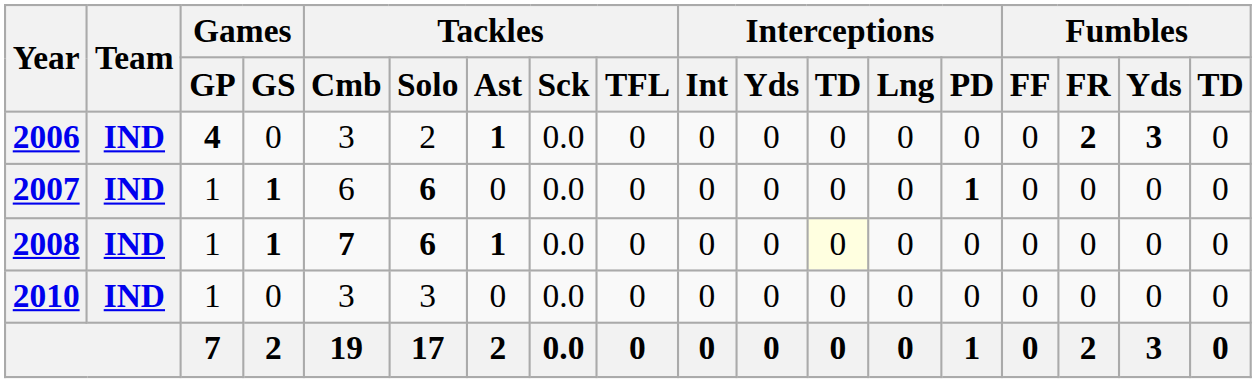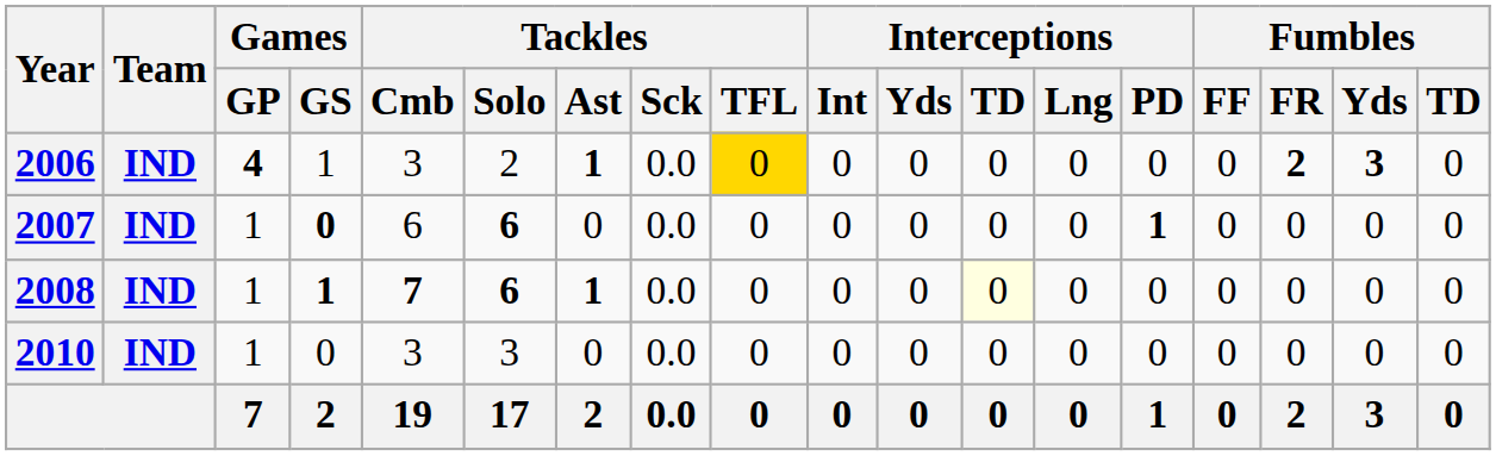 <table class="wikitable" style="text-align:center">
 <tr>
 <th rowspan="2">Year</th>
 <th rowspan="2">Team</th>
 <th colspan="2">Games</th>
 <th colspan="5">Tackles</th>
 <th colspan="5">Interceptions</th>
 <th colspan="4">Fumbles</th>
 </tr>
 <tr>
 <th>GP</th>
 <th>GS</th>
 <th>Cmb</th>
 <th>Solo</th>
 <th>Ast</th>
 <th>Sck</th>
 <th>TFL</th>
 <th>Int</th>
 <th>Yds</th>
 <th>TD</th>
 <th>Lng</th>
 <th>PD</th>
 <th>FF</th>
 <th>FR</th>
 <th>Yds</th>
 <th>TD</th>
 </tr>
 <tr>
 <th><a href='#'>2006</a></th>
 <th><a href='#'>IND</a></th>
 <td><strong>4</strong></td>
-<td>0</td>
+<td>1</td>
 <td>3</td>
 <td>2</td>
 <td><strong>1</strong></td>
 <td>0.0</td>
-<td>0</td>
+<td style="background: gold;">0</td>
 <td>0</td>
 <td>0</td>
 <td>0</td>
 <td>0</td>
 <td>0</td>
 <td>0</td>
 <td><strong>2</strong></td>
 <td><strong>3</strong></td>
 <td>0</td>
 </tr>
 <tr>
 <th><a href='#'>2007</a></th>
 <th><a href='#'>IND</a></th>
 <td>1</td>
-<td><strong>1</strong></td>
+<td><strong>0</strong></td>
 <td>6</td>
 <td><strong>6</strong></td>
 <td>0</td>
 <td>0.0</td>
 <td>0</td>
 <td>0</td>
 <td>0</td>
 <td>0</td>
 <td>0</td>
 <td><strong>1</strong></td>
 <td>0</td>
 <td>0</td>
 <td>0</td>
 <td>0</td>
 </tr>
 <tr>
 <th><a href='#'>2008</a></th>
 <th><a href='#'>IND</a></th>
 <td>1</td>
 <td><strong>1</strong></td>
 <td><strong>7</strong></td>
 <td><strong>6</strong></td>
 <td><strong>1</strong></td>
 <td>0.0</td>
 <td>0</td>
 <td>0</td>
 <td>0</td>
 <td style="background: lightyellow;">0</td>
 <td>0</td>
 <td>0</td>
 <td>0</td>
 <td>0</td>
 <td>0</td>
 <td>0</td>
 </tr>
 <tr>
 <th><a href='#'>2010</a></th>
 <th><a href='#'>IND</a></th>
 <td>1</td>
 <td>0</td>
 <td>3</td>
 <td>3</td>
 <td>0</td>
 <td>0.0</td>
 <td>0</td>
 <td>0</td>
 <td>0</td>
 <td>0</td>
 <td>0</td>
 <td>0</td>
 <td>0</td>
 <td>0</td>
 <td>0</td>
 <td>0</td>
 </tr>
 <tr>
 <th colspan="2"></th>
 <th>7</th>
 <th>2</th>
 <th>19</th>
 <th>17</th>
 <th>2</th>
 <th>0.0</th>
 <th>0</th>
 <th>0</th>
 <th>0</th>
 <th>0</th>
 <th>0</th>
 <th>1</th>
 <th>0</th>
 <th>2</th>
 <th>3</th>
 <th>0</th>
 </tr>
 </table>
